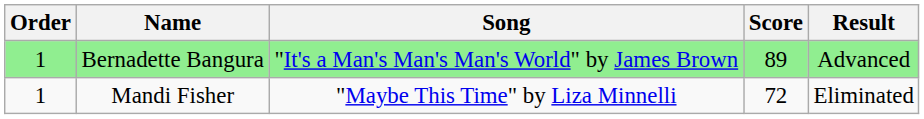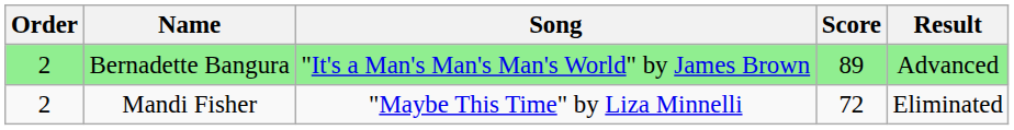 <table class="wikitable" style="text-align:center;">
 <tr style="text-align:Center; background:#cc;">
 <th>Order</th>
 <th>Name</th>
 <th>Song</th>
 <th>Score</th>
 <th>Result</th>
 </tr>
 <tr style="background:lightgreen;">
-<td>1</td>
+<td>2</td>
 <td>Bernadette Bangura</td>
 <td>"<a href='#'>It's a Man's Man's Man's World</a>" by <a href='#'>James Brown</a></td>
 <td>89</td>
 <td>Advanced</td>
 </tr>
 <tr>
-<td>1</td>
+<td>2</td>
 <td>Mandi Fisher</td>
 <td>"<a href='#'>Maybe This Time</a>" by <a href='#'>Liza Minnelli</a></td>
 <td>72</td>
 <td>Eliminated</td>
 </tr>
 </table>
